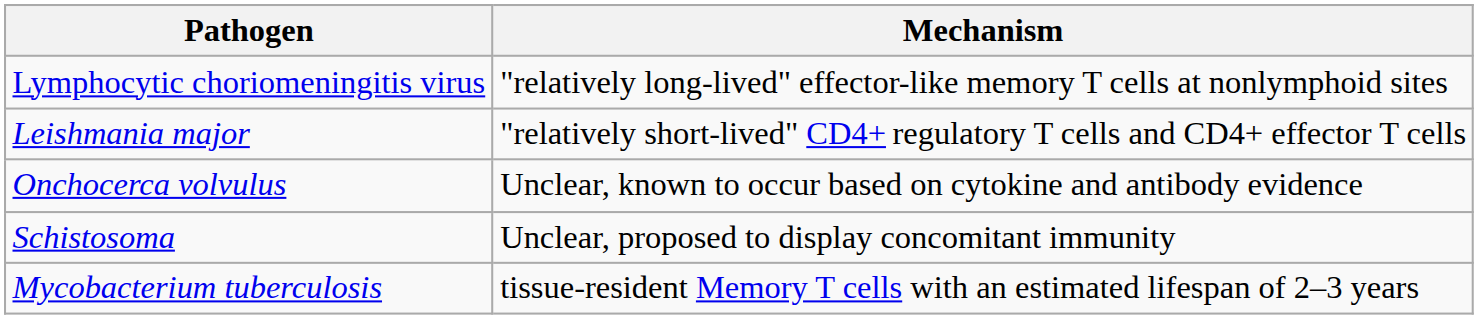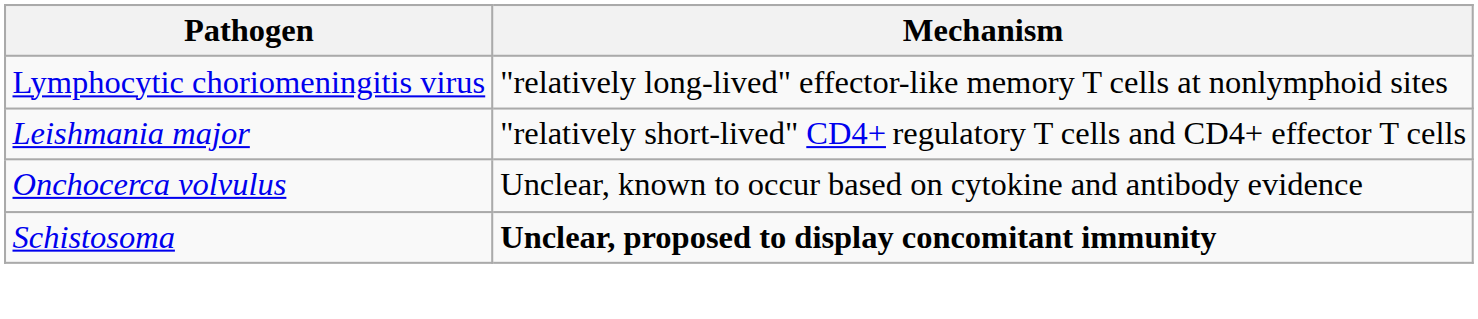 <table class=wikitable>
 <tr>
 <th>Pathogen</th>
 <th>Mechanism</th>
 </tr>
 <tr>
 <td><a href='#'>Lymphocytic choriomeningitis virus</a></td>
 <td>"relatively long-lived" effector-like memory T cells at nonlymphoid sites</td>
 </tr>
 <tr>
 <td><em><a href='#'>Leishmania major</a></em></td>
 <td>"relatively short-lived" <a href='#'>CD4+</a> regulatory T cells and CD4+ effector T cells</td>
 </tr>
 <tr>
 <td><em><a href='#'>Onchocerca volvulus</a></em></td>
 <td>Unclear, known to occur based on cytokine and antibody evidence</td>
 </tr>
 <tr>
 <td><em><a href='#'>Schistosoma</a></em></td>
-<td>Unclear, proposed to display concomitant immunity</td>
-</tr>
-<tr>
-<td><em><a href='#'>Mycobacterium tuberculosis</a></em></td>
-<td>tissue-resident <a href='#'>Memory T cells</a> with an estimated lifespan of 2–3 years</td>
+<td><strong>Unclear, proposed to display concomitant immunity</strong></td>
 </tr>
 </table>
